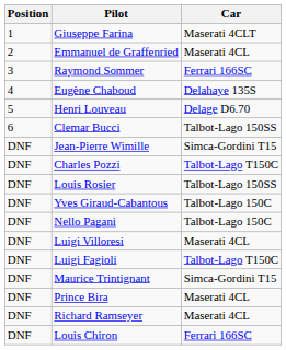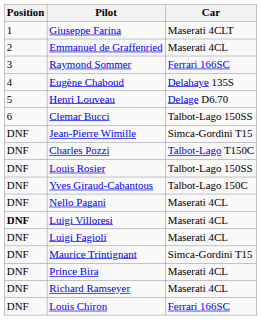 <table class="wikitable">
 <tr>
 <th>Position</th>
 <th>Pilot</th>
 <th>Car</th>
 </tr>
 <tr>
 <td>1</td>
 <td> <a href='#'>Giuseppe Farina</a></td>
 <td>Maserati 4CLT</td>
 </tr>
 <tr>
 <td>2</td>
 <td> <a href='#'>Emmanuel de Graffenried</a></td>
 <td>Maserati 4CL</td>
 </tr>
 <tr>
 <td>3</td>
 <td> <a href='#'>Raymond Sommer</a></td>
 <td><a href='#'>Ferrari 166SC</a></td>
 </tr>
 <tr>
 <td>4</td>
 <td> <a href='#'>Eugène Chaboud</a></td>
 <td><a href='#'>Delahaye</a> 135S</td>
 </tr>
 <tr>
 <td>5</td>
 <td> <a href='#'>Henri Louveau</a></td>
 <td><a href='#'>Delage</a> D6.70</td>
 </tr>
 <tr>
 <td>6</td>
 <td> <a href='#'>Clemar Bucci</a></td>
 <td>Talbot-Lago 150SS</td>
 </tr>
 <tr>
 <td>DNF</td>
 <td> <a href='#'>Jean-Pierre Wimille</a></td>
 <td>Simca-Gordini T15</td>
 </tr>
 <tr>
 <td>DNF</td>
 <td> <a href='#'>Charles Pozzi</a></td>
 <td><a href='#'>Talbot-Lago</a> T150C</td>
 </tr>
 <tr>
 <td>DNF</td>
 <td> <a href='#'>Louis Rosier</a></td>
 <td>Talbot-Lago 150SS</td>
 </tr>
 <tr>
 <td>DNF</td>
 <td> <a href='#'>Yves Giraud-Cabantous</a></td>
 <td>Talbot-Lago 150C</td>
 </tr>
 <tr>
 <td>DNF</td>
 <td> <a href='#'>Nello Pagani</a></td>
-<td>Talbot-Lago 150C</td>
+<td>Maserati 4CL</td>
 </tr>
 <tr>
-<td>DNF</td>
+<td><strong>DNF</strong></td>
 <td> <a href='#'>Luigi Villoresi</a></td>
 <td>Maserati 4CL</td>
 </tr>
 <tr>
 <td>DNF</td>
 <td> <a href='#'>Luigi Fagioli</a></td>
-<td><a href='#'>Talbot-Lago</a> T150C</td>
+<td>Maserati 4CL</td>
 </tr>
 <tr>
 <td>DNF</td>
 <td> <a href='#'>Maurice Trintignant</a></td>
 <td>Simca-Gordini T15</td>
 </tr>
 <tr>
 <td>DNF</td>
 <td> <a href='#'>Prince Bira</a></td>
 <td>Maserati 4CL</td>
 </tr>
 <tr>
 <td>DNF</td>
 <td> <a href='#'>Richard Ramseyer</a></td>
 <td>Maserati 4CL</td>
 </tr>
 <tr>
 <td>DNF</td>
 <td> <a href='#'>Louis Chiron</a></td>
 <td><a href='#'>Ferrari 166SC</a></td>
 </tr>
 </table>
